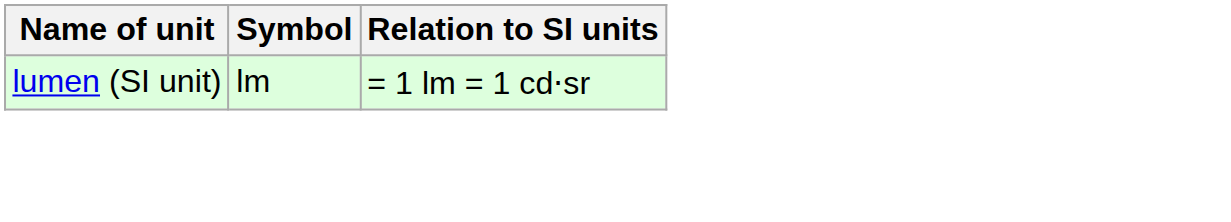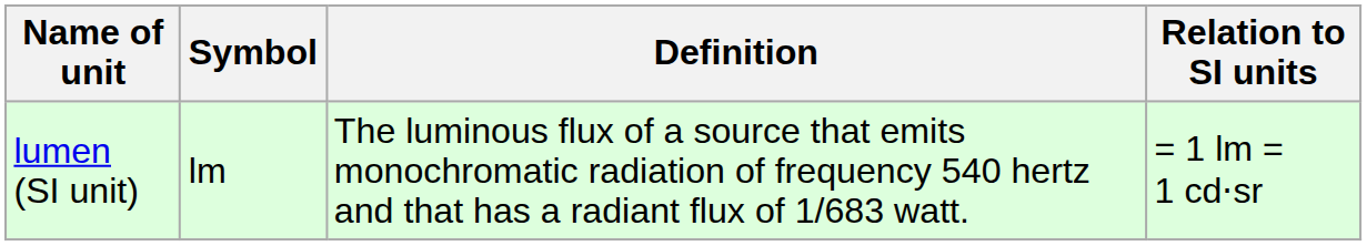 <table class="wikitable">
 <tr>
 <th>Name of unit</th>
 <th>Symbol</th>
+<th>Definition</th>
 <th>Relation to SI units</th>
 </tr>
 <tr style="background:#dfd;">
 <td><a href='#'>lumen</a> (SI unit)</td>
 <td>lm</td>
+<td>The luminous flux of a source that emits monochromatic radiation of frequency 540 hertz and that has a radiant flux of 1/683 watt.</td>
 <td>= 1 lm = 1 cd⋅sr</td>
 </tr>
 </table>
